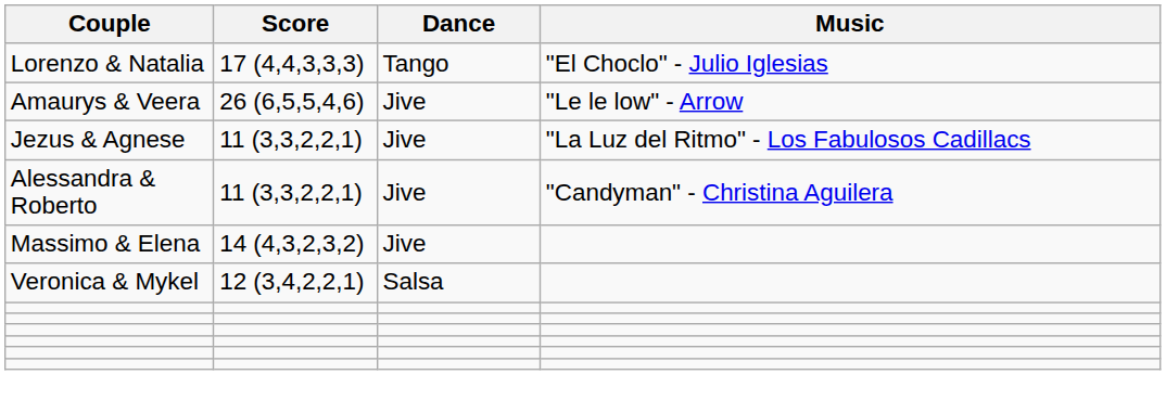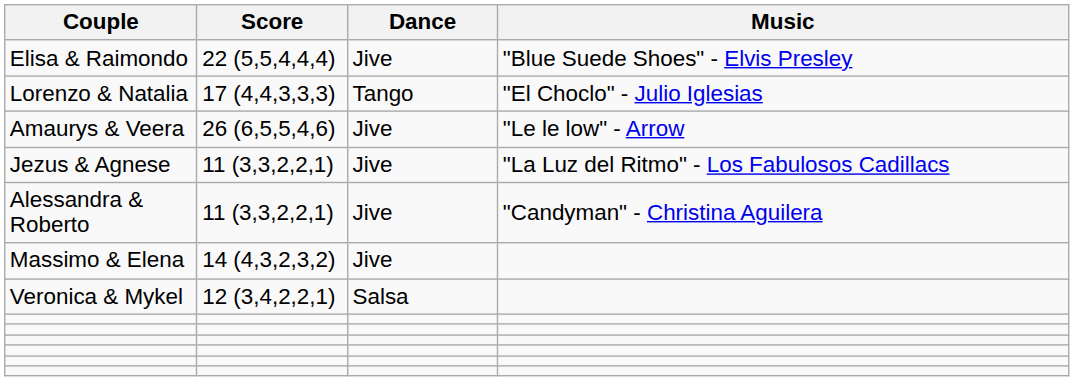 <table class="wikitable">
 <tr>
 <th width="130">Couple</th>
 <th width="100">Score</th>
 <th width="100">Dance</th>
 <th width="400">Music</th>
+</tr>
+<tr>
+<td>Elisa & Raimondo</td>
+<td>22 (5,5,4,4,4)</td>
+<td>Jive</td>
+<td>"Blue Suede Shoes" - <a href='#'>Elvis Presley</a></td>
 </tr>
 <tr>
 <td>Lorenzo & Natalia</td>
 <td>17 (4,4,3,3,3)</td>
 <td>Tango</td>
 <td>"El Choclo" - <a href='#'>Julio Iglesias</a></td>
 </tr>
 <tr>
 <td>Amaurys & Veera</td>
 <td>26 (6,5,5,4,6)</td>
 <td>Jive</td>
 <td>"Le le low" - <a href='#'>Arrow</a></td>
 </tr>
 <tr>
 <td>Jezus & Agnese</td>
 <td>11 (3,3,2,2,1)</td>
 <td>Jive</td>
 <td>"La Luz del Ritmo" - <a href='#'>Los Fabulosos Cadillacs</a></td>
 </tr>
 <tr>
 <td>Alessandra & Roberto</td>
 <td>11 (3,3,2,2,1)</td>
 <td>Jive</td>
 <td>"Candyman" - <a href='#'>Christina Aguilera</a></td>
 </tr>
 <tr>
 <td>Massimo & Elena</td>
 <td>14 (4,3,2,3,2)</td>
 <td>Jive</td>
 <td></td>
 </tr>
 <tr>
 <td>Veronica & Mykel</td>
 <td>12 (3,4,2,2,1)</td>
 <td>Salsa</td>
 <td></td>
 </tr>
 <tr>
 <td></td>
 <td></td>
 <td></td>
 <td></td>
 </tr>
 <tr>
 <td></td>
 <td></td>
 <td></td>
 <td></td>
 </tr>
 <tr>
 <td></td>
 <td></td>
 <td></td>
 <td></td>
 </tr>
 <tr>
 <td></td>
 <td></td>
 <td></td>
 <td></td>
 </tr>
 <tr>
 <td></td>
 <td></td>
 <td></td>
 <td></td>
 </tr>
 <tr>
 <td></td>
 <td></td>
 <td></td>
 <td></td>
 </tr>
 </table>
